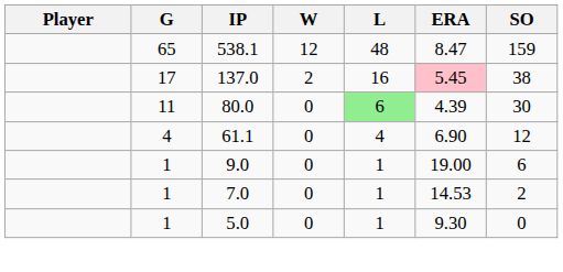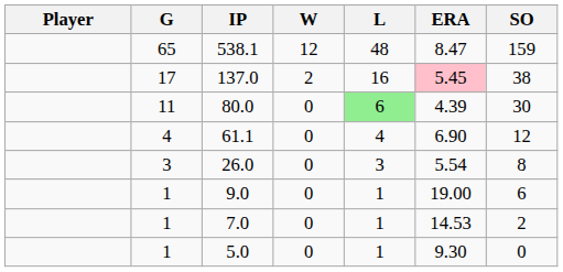 <table class="wikitable sortable">
 <tr>
 <th bgcolor="#DDDDFF" width="16%">Player</th>
 <th bgcolor="#DDDDFF" width="9%">G</th>
 <th bgcolor="#DDDDFF" width="9%">IP</th>
 <th bgcolor="#DDDDFF" width="9%">W</th>
 <th bgcolor="#DDDDFF" width="9%">L</th>
 <th bgcolor="#DDDDFF" width="9%">ERA</th>
 <th bgcolor="#DDDDFF" width="9%">SO</th>
 </tr>
 <tr align="center">
 <td></td>
 <td>65</td>
 <td>538.1</td>
 <td>12</td>
 <td>48</td>
 <td>8.47</td>
 <td>159</td>
 </tr>
 <tr align="center">
 <td></td>
 <td>17</td>
 <td>137.0</td>
 <td>2</td>
 <td>16</td>
 <td style="background: pink;">5.45</td>
 <td>38</td>
 </tr>
 <tr align="center">
 <td></td>
 <td>11</td>
 <td>80.0</td>
 <td>0</td>
 <td style="background: lightgreen;">6</td>
 <td>4.39</td>
 <td>30</td>
 </tr>
 <tr align="center">
 <td></td>
 <td>4</td>
 <td>61.1</td>
 <td>0</td>
 <td>4</td>
 <td>6.90</td>
 <td>12</td>
 </tr>
 <tr align="center">
 <td></td>
+<td>3</td>
+<td>26.0</td>
+<td>0</td>
+<td>3</td>
+<td>5.54</td>
+<td>8</td>
+</tr>
+<tr align="center">
+<td></td>
 <td>1</td>
 <td>9.0</td>
 <td>0</td>
 <td>1</td>
 <td>19.00</td>
 <td>6</td>
 </tr>
 <tr align="center">
 <td></td>
 <td>1</td>
 <td>7.0</td>
 <td>0</td>
 <td>1</td>
 <td>14.53</td>
 <td>2</td>
 </tr>
 <tr align="center">
 <td></td>
 <td>1</td>
 <td>5.0</td>
 <td>0</td>
 <td>1</td>
 <td>9.30</td>
 <td>0</td>
 </tr>
 </table>
